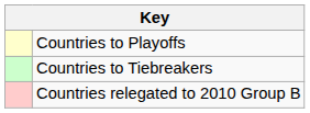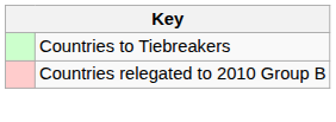 <table class="wikitable" style="text-align: center;">
 <tr>
 <th colspan=2>Key</th>
-</tr>
-<tr>
-<td style="background:#ffffcc; width:20px;"></td>
-<td align=left>Countries to Playoffs</td>
 </tr>
 <tr>
 <td style="background:#ccffcc; width:20px;"></td>
 <td align=left>Countries to Tiebreakers</td>
 </tr>
 <tr>
 <td style="background:#ffcccc; width:20px;"></td>
 <td align=left>Countries relegated to 2010 Group B</td>
 </tr>
 </table>
